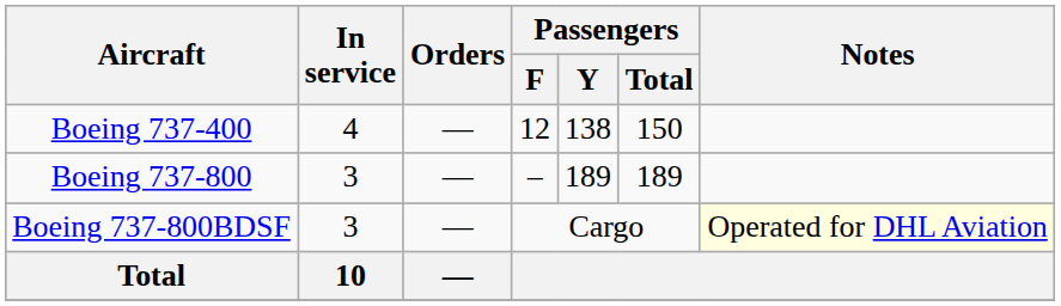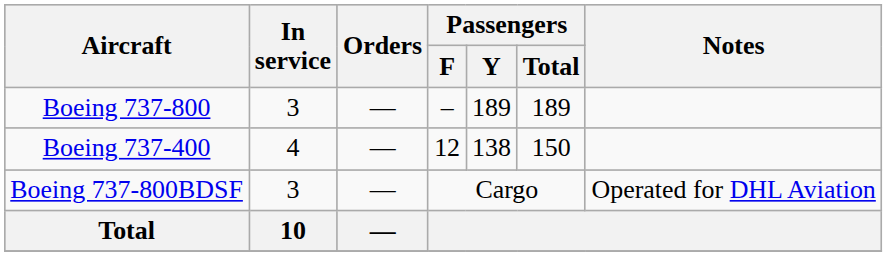 <table class="wikitable" style="margin:0.5em auto; text-align:center">
 <tr>
 <th rowspan=2>Aircraft</th>
 <th rowspan=2>In <br> service</th>
 <th rowspan=2>Orders</th>
 <th colspan=3>Passengers</th>
 <th rowspan=2>Notes</th>
 </tr>
 <tr>
 <th><abbr>F</abbr></th>
 <th><abbr>Y</abbr></th>
 <th>Total</th>
 </tr>
 <tr>
+<td><a href='#'>Boeing 737-800</a></td>
+<td>3</td>
+<td>—</td>
+<td>–</td>
+<td>189</td>
+<td>189</td>
+<td></td>
+</tr>
+<tr>
 <td><a href='#'>Boeing 737-400</a></td>
 <td>4</td>
 <td>—</td>
 <td>12</td>
 <td>138</td>
 <td>150</td>
 <td></td>
 </tr>
 <tr>
-<td><a href='#'>Boeing 737-800</a></td>
-<td>3</td>
-<td>—</td>
-<td>–</td>
-<td>189</td>
-<td>189</td>
-<td></td>
-</tr>
-<tr>
 <td><a href='#'>Boeing 737-800BDSF</a></td>
 <td>3</td>
 <td>—</td>
 <td colspan=3><abbr>Cargo</abbr></td>
-<td style="background: lightyellow;">Operated for <a href='#'>DHL Aviation</a></td>
+<td>Operated for <a href='#'>DHL Aviation</a></td>
 </tr>
 <tr>
 <th>Total</th>
 <th>10</th>
 <th>—</th>
 <th colspan=4></th>
 </tr>
 <tr>
 </tr>
 </table>
